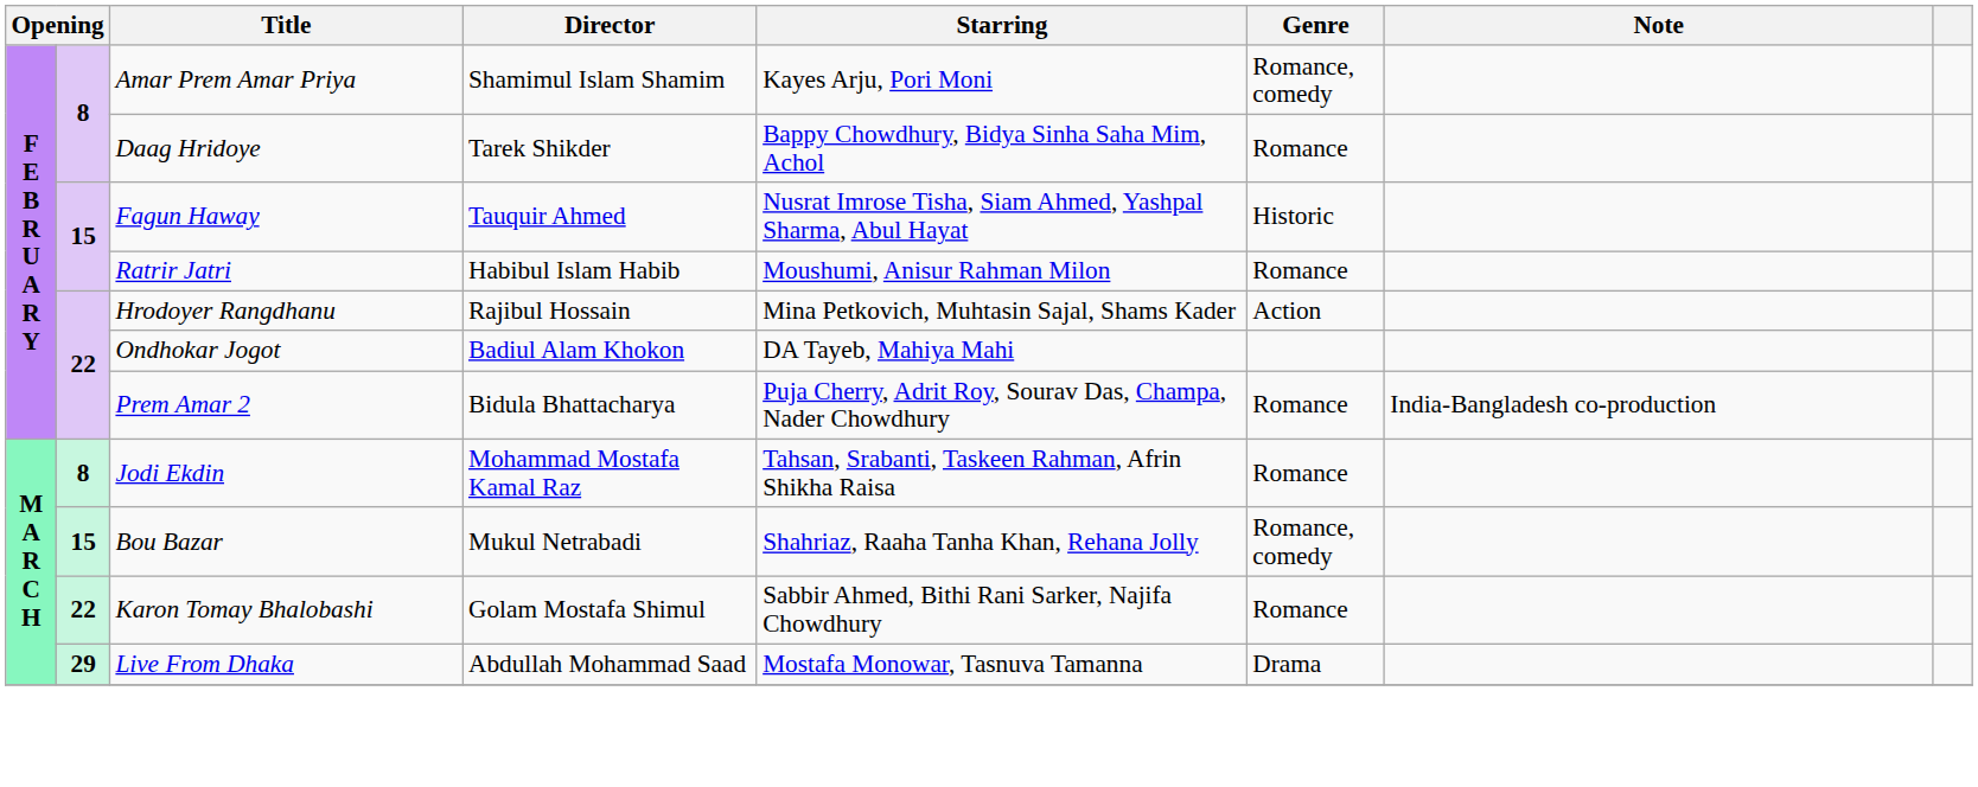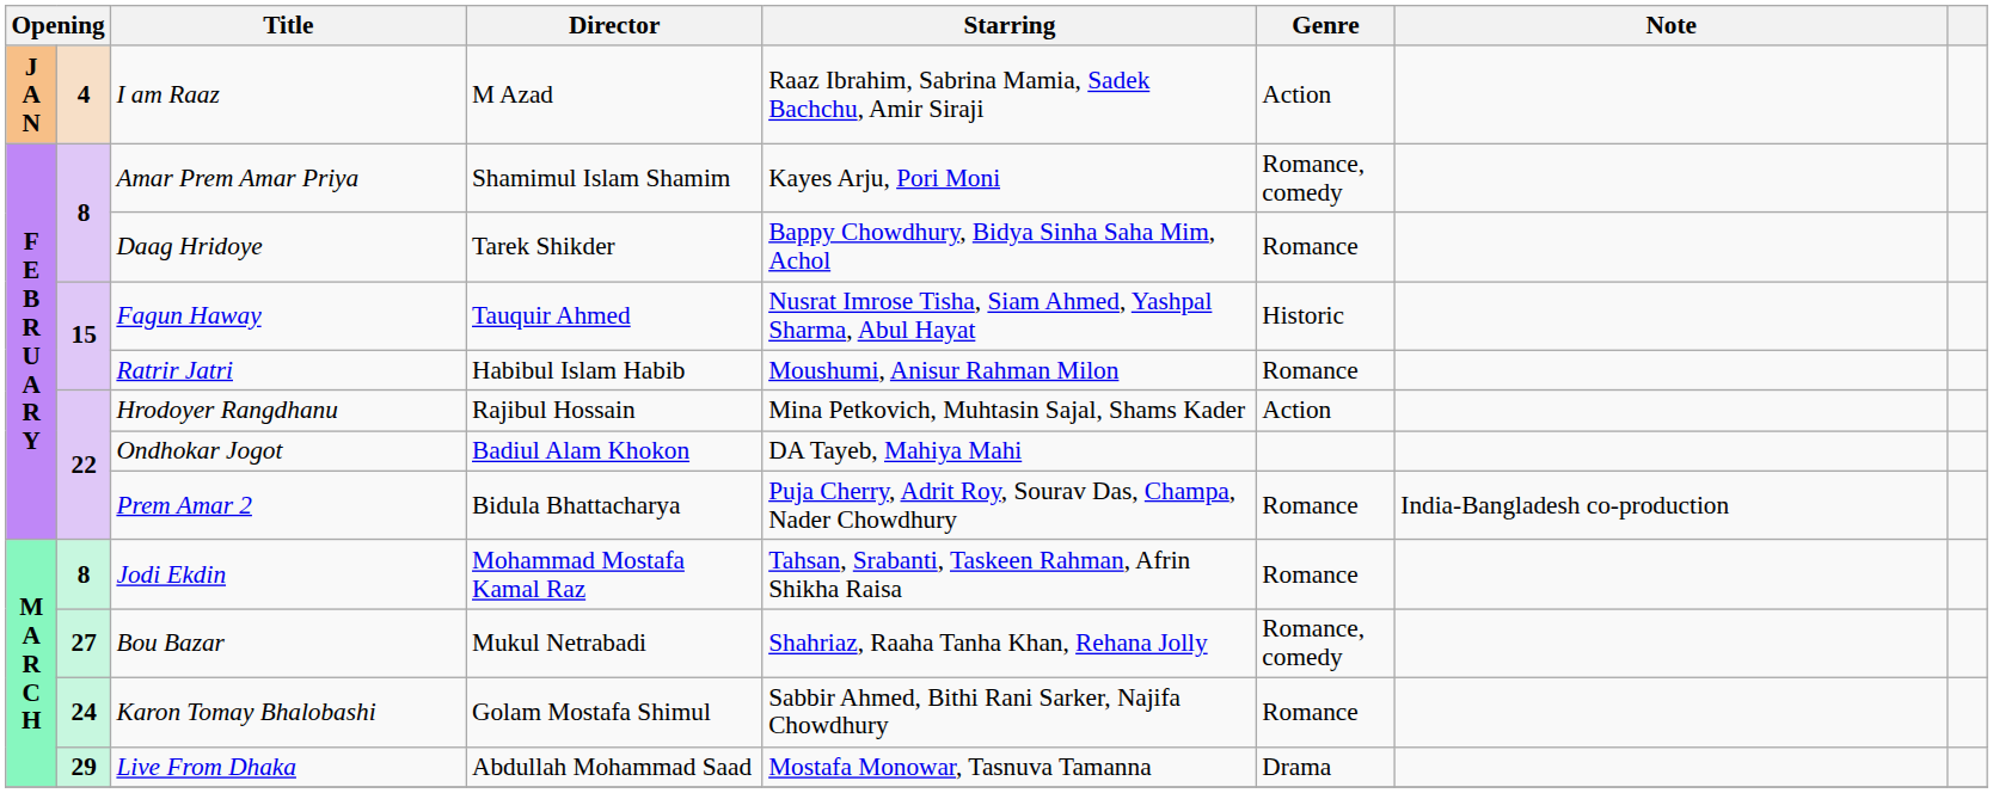 <table class="wikitable sortable">
 <tr>
 <th colspan="2">Opening</th>
 <th style="width:18%;">Title</th>
 <th style="width:15%;">Director</th>
 <th style="width:25%;">Starring</th>
 <th style="width:7%;">Genre</th>
 <th style="width:28%;">Note</th>
 <th style="width:2%;"></th>
+</tr>
+<tr>
+<th style="text-align:center; background:#f7bf87">J<br>A<br>N</th>
+<td style="text-align:center; background:#f7dfc7"><strong>4</strong></td>
+<td><em>I am Raaz</em></td>
+<td>M Azad</td>
+<td>Raaz Ibrahim, Sabrina Mamia, <a href='#'>Sadek Bachchu</a>, Amir Siraji</td>
+<td>Action</td>
+<td></td>
+<td></td>
 </tr>
 <tr>
 <th rowspan="7" style="text-align:center; background:#bf87f7">F<br>E<br>B<br>R<br>U<br>A<br>R<br>Y</th>
 <td rowspan="2" style="text-align:center; background:#dfc7f7"><strong>8</strong></td>
 <td><em>Amar Prem Amar Priya</em></td>
 <td>Shamimul Islam Shamim</td>
 <td>Kayes Arju, <a href='#'>Pori Moni</a></td>
 <td>Romance, comedy</td>
 <td></td>
 <td></td>
 </tr>
 <tr>
 <td><em>Daag Hridoye</em></td>
 <td>Tarek Shikder</td>
 <td><a href='#'>Bappy Chowdhury</a>, <a href='#'>Bidya Sinha Saha Mim</a>, <a href='#'>Achol</a></td>
 <td>Romance</td>
 <td></td>
 <td></td>
 </tr>
 <tr>
 <td rowspan="2" style="text-align:center; background:#dfc7f7"><strong>15</strong></td>
 <td><em><a href='#'>Fagun Haway</a></em></td>
 <td><a href='#'>Tauquir Ahmed</a></td>
 <td><a href='#'>Nusrat Imrose Tisha</a>, <a href='#'>Siam Ahmed</a>, <a href='#'>Yashpal Sharma</a>, <a href='#'>Abul Hayat</a></td>
 <td>Historic</td>
 <td></td>
 <td></td>
 </tr>
 <tr>
 <td><em><a href='#'>Ratrir Jatri</a></em></td>
 <td>Habibul Islam Habib</td>
 <td><a href='#'>Moushumi</a>, <a href='#'>Anisur Rahman Milon</a></td>
 <td>Romance</td>
 <td></td>
 <td></td>
 </tr>
 <tr>
 <td rowspan="3" style="text-align:center; background:#dfc7f7"><strong>22</strong></td>
 <td><em>Hrodoyer Rangdhanu</em></td>
 <td>Rajibul Hossain</td>
 <td>Mina Petkovich, Muhtasin Sajal, Shams Kader</td>
 <td>Action</td>
 <td></td>
 <td></td>
 </tr>
 <tr>
 <td><em>Ondhokar Jogot</em></td>
 <td><a href='#'>Badiul Alam Khokon</a></td>
 <td>DA Tayeb, <a href='#'>Mahiya Mahi</a></td>
 <td></td>
 <td></td>
 <td></td>
 </tr>
 <tr>
 <td><em><a href='#'>Prem Amar 2</a></em></td>
 <td>Bidula Bhattacharya</td>
 <td><a href='#'>Puja Cherry</a>, <a href='#'>Adrit Roy</a>, Sourav Das, <a href='#'>Champa</a>, Nader Chowdhury</td>
 <td>Romance</td>
 <td>India-Bangladesh co-production</td>
 <td></td>
 </tr>
 <tr>
 <th rowspan="4" style="text-align:center; background:#87f7bf">M<br>A<br>R<br>C<br>H</th>
 <td style="text-align:center; background:#c7f7df"><strong>8</strong></td>
 <td><em><a href='#'>Jodi Ekdin</a></em></td>
 <td><a href='#'>Mohammad Mostafa Kamal Raz</a></td>
 <td><a href='#'>Tahsan</a>, <a href='#'>Srabanti</a>, <a href='#'>Taskeen Rahman</a>, Afrin Shikha Raisa</td>
 <td>Romance</td>
 <td></td>
 <td></td>
 </tr>
 <tr>
-<td style="text-align:center; background:#c7f7df"><strong>15</strong></td>
+<td style="text-align:center; background:#c7f7df"><strong>27</strong></td>
 <td><em>Bou Bazar</em></td>
 <td>Mukul Netrabadi</td>
 <td><a href='#'>Shahriaz</a>, Raaha Tanha Khan, <a href='#'>Rehana Jolly</a></td>
 <td>Romance, comedy</td>
 <td></td>
 <td></td>
 </tr>
 <tr>
-<td style="text-align:center; background:#c7f7df"><strong>22</strong></td>
+<td style="text-align:center; background:#c7f7df"><strong>24</strong></td>
 <td><em>Karon Tomay Bhalobashi</em></td>
 <td>Golam Mostafa Shimul</td>
 <td>Sabbir Ahmed, Bithi Rani Sarker, Najifa Chowdhury</td>
 <td>Romance</td>
 <td></td>
 <td></td>
 </tr>
 <tr>
 <td style="text-align:center; background:#c7f7df"><strong>29</strong></td>
 <td><em><a href='#'>Live From Dhaka</a></em></td>
 <td>Abdullah Mohammad Saad</td>
 <td><a href='#'>Mostafa Monowar</a>, Tasnuva Tamanna</td>
 <td>Drama</td>
 <td></td>
 <td></td>
 </tr>
 <tr>
 </tr>
 </table>
